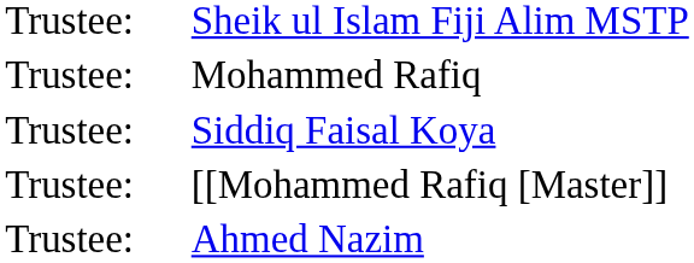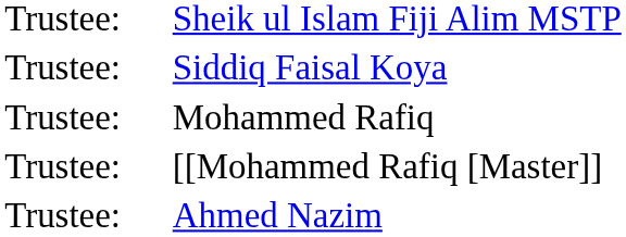 <table border = "0" width = "40%">
 <tr>
 <td>Trustee:</td>
 <td><a href='#'>Sheik ul Islam Fiji Alim MSTP</a></td>
 </tr>
 <tr>
 <td>Trustee:</td>
-<td>Mohammed Rafiq</td>
+<td><a href='#'>Siddiq Faisal Koya</a></td>
 </tr>
 <tr>
 <td>Trustee:</td>
-<td><a href='#'>Siddiq Faisal Koya</a></td>
+<td>Mohammed Rafiq</td>
 </tr>
 <tr>
 <td>Trustee:</td>
 <td>[[Mohammed Rafiq [Master]]</td>
 </tr>
 <tr>
 <td>Trustee:</td>
 <td><a href='#'>Ahmed Nazim</a></td>
 </tr>
 </table>
